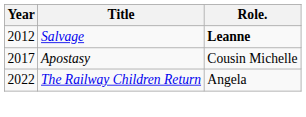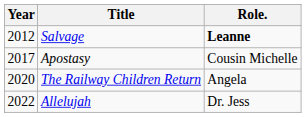 <table class="wikitable sortable">
 <tr>
 <th>Year</th>
 <th>Title</th>
 <th>Role.</th>
 </tr>
 <tr>
 <td>2012</td>
 <td><em><a href='#'>Salvage</a></em></td>
 <td><strong>Leanne</strong></td>
 </tr>
 <tr>
 <td>2017</td>
 <td><em>Apostasy</em></td>
 <td>Cousin Michelle</td>
 </tr>
 <tr>
-<td>2022</td>
+<td>2020</td>
 <td><em><a href='#'>The Railway Children Return</a></em></td>
 <td>Angela</td>
 </tr>
+<tr>
+<td>2022</td>
+<td><em><a href='#'>Allelujah</a></em></td>
+<td>Dr. Jess</td>
+</tr>
 </table>
